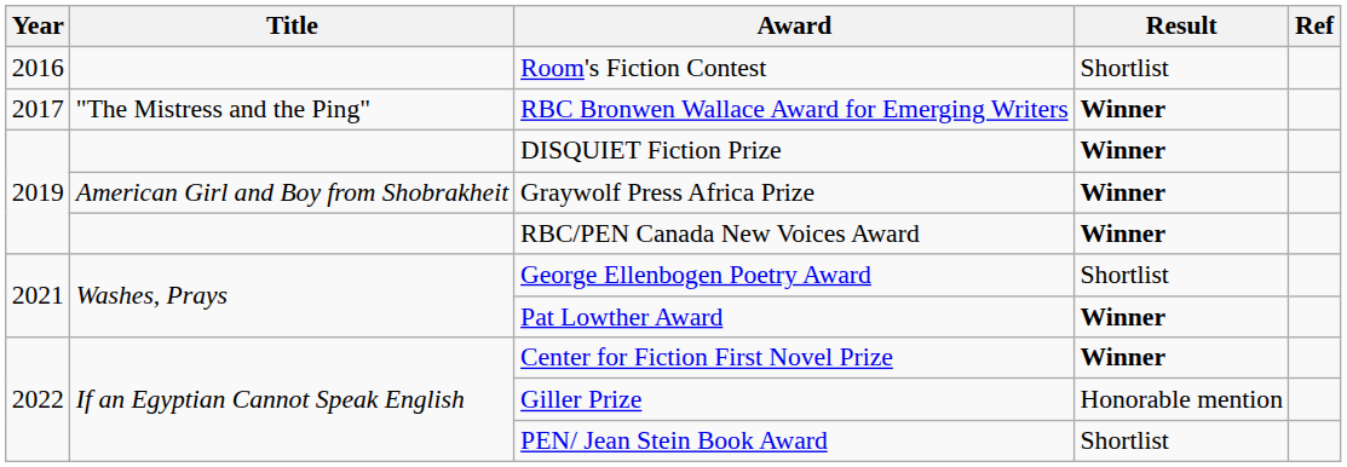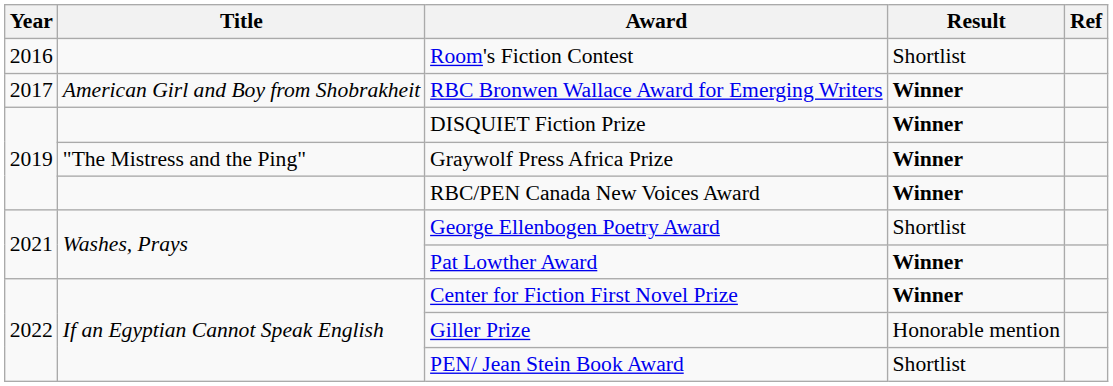 <table class="wikitable sortable mw-collapsible">
 <tr>
 <th>Year</th>
 <th>Title</th>
 <th>Award</th>
 <th>Result</th>
 <th>Ref</th>
 </tr>
 <tr>
 <td>2016</td>
 <td></td>
 <td><a href='#'>Room</a>'s Fiction Contest</td>
 <td>Shortlist</td>
 <td></td>
 </tr>
 <tr>
 <td>2017</td>
-<td>"The Mistress and the Ping"</td>
+<td><em>American Girl and Boy from Shobrakheit</em></td>
 <td><a href='#'>RBC Bronwen Wallace Award for Emerging Writers</a></td>
 <td><strong>Winner</strong></td>
 <td></td>
 </tr>
 <tr>
 <td rowspan="3">2019</td>
 <td></td>
 <td>DISQUIET Fiction Prize</td>
 <td><strong>Winner</strong></td>
 <td></td>
 </tr>
 <tr>
-<td><em>American Girl and Boy from Shobrakheit</em></td>
+<td>"The Mistress and the Ping"</td>
 <td>Graywolf Press Africa Prize</td>
 <td><strong>Winner</strong></td>
 <td></td>
 </tr>
 <tr>
 <td></td>
 <td>RBC/PEN Canada New Voices Award</td>
 <td><strong>Winner</strong></td>
 <td></td>
 </tr>
 <tr>
 <td rowspan="2">2021</td>
 <td rowspan="2"><em>Washes, Prays</em></td>
 <td><a href='#'>George Ellenbogen Poetry Award</a></td>
 <td>Shortlist</td>
 <td></td>
 </tr>
 <tr>
 <td><a href='#'>Pat Lowther Award</a></td>
 <td><strong>Winner</strong></td>
 <td></td>
 </tr>
 <tr>
 <td rowspan="3">2022</td>
 <td rowspan="3"><em>If an Egyptian Cannot Speak English</em></td>
 <td><a href='#'>Center for Fiction First Novel Prize</a></td>
 <td><strong>Winner</strong></td>
 <td></td>
 </tr>
 <tr>
 <td><a href='#'>Giller Prize</a></td>
 <td>Honorable mention</td>
 <td></td>
 </tr>
 <tr>
 <td><a href='#'>PEN/ Jean Stein Book Award</a></td>
 <td>Shortlist</td>
 <td></td>
 </tr>
 </table>
